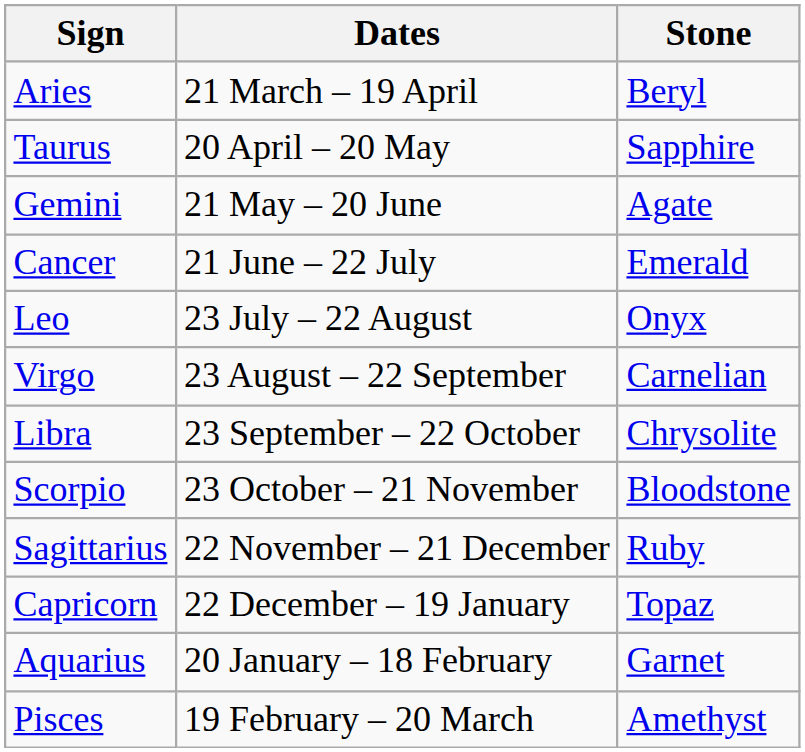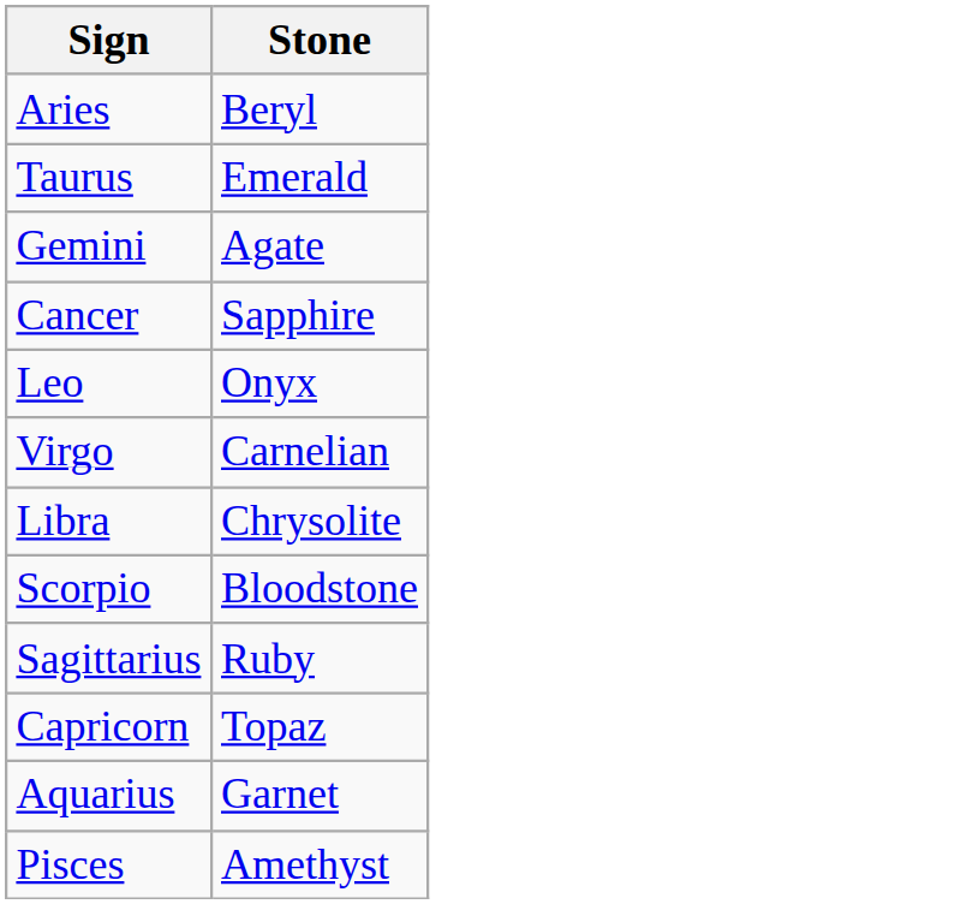 <table class="wikitable">
 <tr>
 <th>Sign</th>
-<th>Dates</th>
 <th>Stone</th>
 </tr>
 <tr>
 <td><a href='#'>Aries</a>                   </td>
-<td>21 March – 19 April                           </td>
 <td><a href='#'>Beryl</a></td>
 </tr>
 <tr>
 <td><a href='#'>Taurus</a>                 </td>
-<td>20 April – 20 May                             </td>
-<td><a href='#'>Sapphire</a>                                  </td>
+<td><a href='#'>Emerald</a></td>
 </tr>
 <tr>
 <td><a href='#'>Gemini</a>                 </td>
-<td>21 May – 20 June                              </td>
 <td><a href='#'>Agate</a>                                     </td>
 </tr>
 <tr>
 <td><a href='#'>Cancer</a></td>
-<td>21 June – 22 July</td>
-<td><a href='#'>Emerald</a></td>
+<td><a href='#'>Sapphire</a>                                  </td>
 </tr>
 <tr>
 <td><a href='#'>Leo</a></td>
-<td>23 July – 22 August</td>
 <td><a href='#'>Onyx</a></td>
 </tr>
 <tr>
 <td><a href='#'>Virgo</a></td>
-<td>23 August – 22 September</td>
 <td><a href='#'>Carnelian</a></td>
 </tr>
 <tr>
 <td><a href='#'>Libra</a></td>
-<td>23 September – 22 October</td>
 <td><a href='#'>Chrysolite</a></td>
 </tr>
 <tr>
 <td><a href='#'>Scorpio</a></td>
-<td>23 October – 21 November</td>
 <td><a href='#'>Bloodstone</a>           </td>
 </tr>
 <tr>
 <td><a href='#'>Sagittarius</a></td>
-<td>22 November – 21 December</td>
 <td><a href='#'>Ruby</a></td>
 </tr>
 <tr>
 <td><a href='#'>Capricorn</a></td>
-<td>22 December – 19 January</td>
 <td><a href='#'>Topaz</a></td>
 </tr>
 <tr>
 <td><a href='#'>Aquarius</a></td>
-<td>20 January – 18 February</td>
 <td><a href='#'>Garnet</a></td>
 </tr>
 <tr>
 <td><a href='#'>Pisces</a></td>
-<td>19 February – 20 March</td>
 <td><a href='#'>Amethyst</a></td>
 </tr>
 </table>
